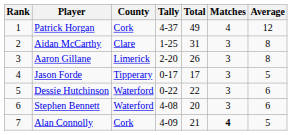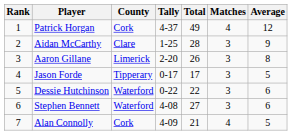 <table class="sortable wikitable">
 <tr>
 <th>Rank</th>
 <th>Player</th>
 <th>County</th>
 <th>Tally</th>
 <th>Total</th>
 <th>Matches</th>
 <th>Average</th>
 </tr>
 <tr>
 <td rowspan="1" align="center">1</td>
 <td><a href='#'>Patrick Horgan</a></td>
 <td> <a href='#'>Cork</a></td>
 <td align="center">4-37</td>
 <td align="center">49</td>
 <td align="center">4</td>
 <td align="center">12</td>
 </tr>
 <tr>
 <td rowspan="1" align="center">2</td>
 <td><a href='#'>Aidan McCarthy</a></td>
 <td> <a href='#'>Clare</a></td>
 <td align="center">1-25</td>
-<td align="center">31</td>
+<td align="center">28</td>
 <td align="center">3</td>
-<td align="center">8</td>
+<td align="center">9</td>
 </tr>
 <tr>
 <td rowspan="1" align="center">3</td>
 <td><a href='#'>Aaron Gillane</a></td>
 <td> <a href='#'>Limerick</a></td>
 <td align="center">2-20</td>
 <td align="center">26</td>
 <td align="center">3</td>
 <td align="center">8</td>
 </tr>
 <tr>
 <td rowspan="1" align="center">4</td>
 <td><a href='#'>Jason Forde</a></td>
 <td> <a href='#'>Tipperary</a></td>
 <td align="center">0-17</td>
 <td align="center">17</td>
 <td align="center">3</td>
 <td align="center">5</td>
 </tr>
 <tr>
 <td rowspan="1" align="center">5</td>
 <td><a href='#'>Dessie Hutchinson</a></td>
 <td> <a href='#'>Waterford</a></td>
 <td align="center">0-22</td>
 <td align="center">22</td>
 <td align="center">3</td>
 <td align="center">6</td>
 </tr>
 <tr>
 <td rowspan="1" align="center">6</td>
 <td><a href='#'>Stephen Bennett</a></td>
 <td> <a href='#'>Waterford</a></td>
 <td align="center">4-08</td>
-<td align="center">20</td>
+<td align="center">27</td>
 <td align="center">3</td>
 <td align="center">6</td>
 </tr>
 <tr>
 <td rowspan="2" align="center">7</td>
 <td><a href='#'>Alan Connolly</a></td>
 <td> <a href='#'>Cork</a></td>
 <td align="center">4-09</td>
 <td align="center">21</td>
-<td align="center"><strong>4</strong></td>
+<td align="center">4</td>
 <td align="center">5</td>
 </tr>
 </table>
